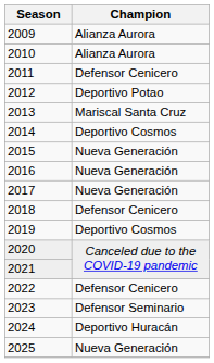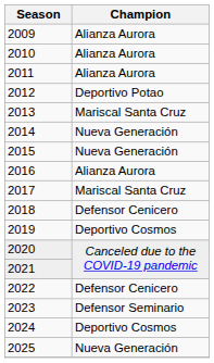 <table class="wikitable sortable">
 <tr>
 <th width=80px>Season</th>
 <th width=170px>Champion</th>
 </tr>
 <tr>
 <td>2009</td>
 <td>Alianza Aurora</td>
 </tr>
 <tr>
 <td>2010</td>
 <td>Alianza Aurora</td>
 </tr>
 <tr>
 <td>2011</td>
-<td>Defensor Cenicero</td>
+<td>Alianza Aurora</td>
 </tr>
 <tr>
 <td>2012</td>
 <td>Deportivo Potao</td>
 </tr>
 <tr>
 <td>2013</td>
 <td>Mariscal Santa Cruz</td>
 </tr>
 <tr>
 <td>2014</td>
-<td>Deportivo Cosmos</td>
+<td>Nueva Generación</td>
 </tr>
 <tr>
 <td>2015</td>
 <td>Nueva Generación</td>
 </tr>
 <tr>
 <td>2016</td>
-<td>Nueva Generación</td>
+<td>Alianza Aurora</td>
 </tr>
 <tr>
 <td>2017</td>
-<td>Nueva Generación</td>
+<td>Mariscal Santa Cruz</td>
 </tr>
 <tr>
 <td>2018</td>
 <td>Defensor Cenicero</td>
 </tr>
 <tr>
 <td>2019</td>
 <td>Deportivo Cosmos</td>
 </tr>
 <tr bgcolor=#efefef>
 <td>2020</td>
 <td rowspan=2 colspan="1" align=center><em>Canceled due to the <a href='#'>COVID-19 pandemic</a></em></td>
 </tr>
 <tr bgcolor=#efefef>
 <td>2021</td>
 </tr>
 <tr>
 <td>2022</td>
 <td>Defensor Cenicero</td>
 </tr>
 <tr>
 <td>2023</td>
 <td>Defensor Seminario</td>
 </tr>
 <tr>
 <td>2024</td>
-<td>Deportivo Huracán</td>
+<td>Deportivo Cosmos</td>
 </tr>
 <tr>
 <td>2025</td>
 <td>Nueva Generación</td>
 </tr>
 <tr>
 </tr>
 </table>
